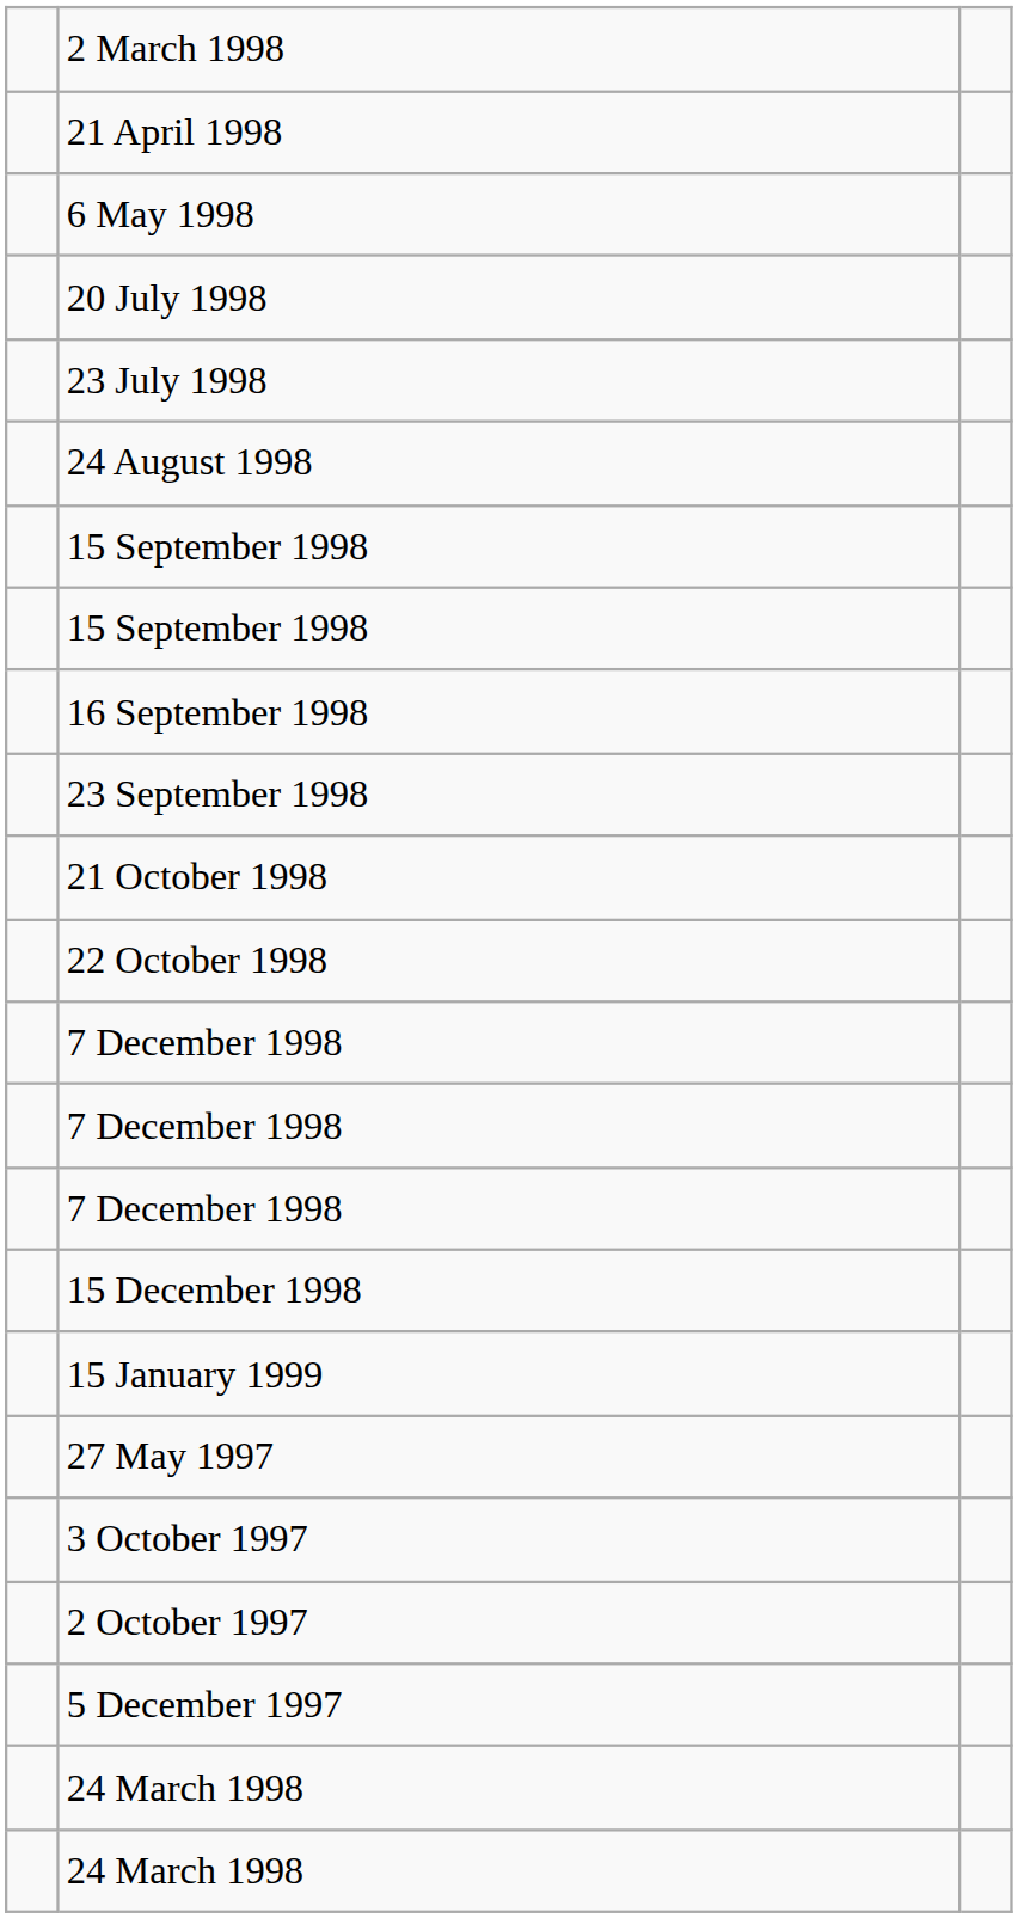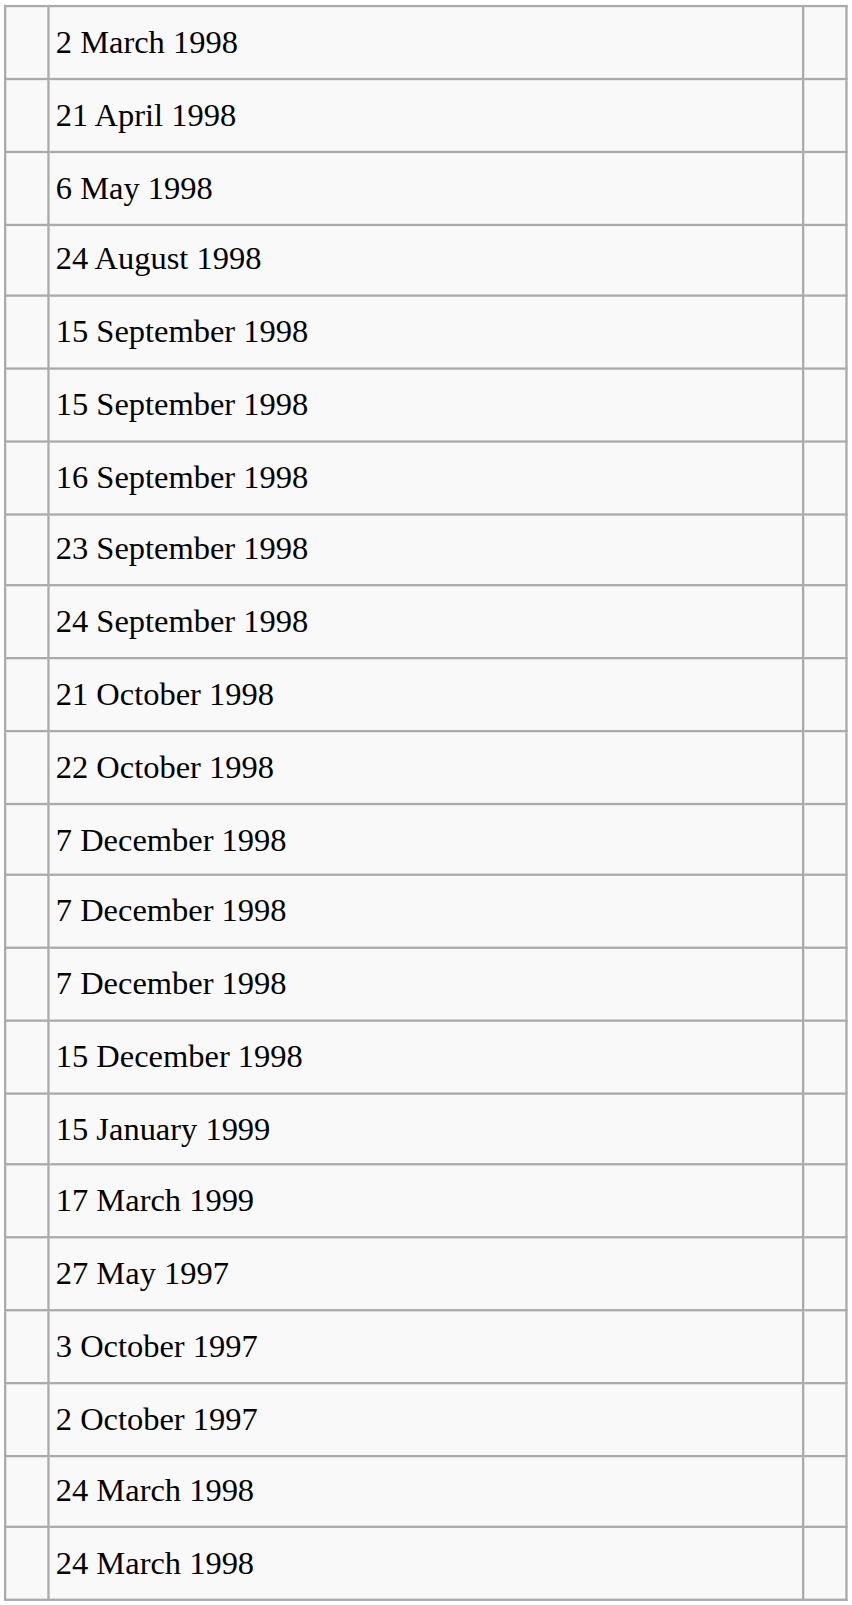 <table class="wikitable" style="font-size: 89%; float: left; width: 26em; margin-right: 1em; height: 700px">
 <tr>
 <td></td>
 <td>2 March 1998</td>
 <td></td>
 </tr>
 <tr>
 <td></td>
 <td>21 April 1998</td>
 <td></td>
 </tr>
 <tr>
 <td></td>
 <td>6 May 1998</td>
-<td></td>
-</tr>
-<tr>
-<td></td>
-<td>20 July 1998</td>
-<td></td>
-</tr>
-<tr>
-<td></td>
-<td>23 July 1998</td>
 <td></td>
 </tr>
 <tr>
 <td></td>
 <td>24 August 1998</td>
 <td></td>
 </tr>
 <tr>
 <td></td>
 <td>15 September 1998</td>
 <td></td>
 </tr>
 <tr>
 <td></td>
 <td>15 September 1998</td>
 <td></td>
 </tr>
 <tr>
 <td></td>
 <td>16 September 1998</td>
 <td></td>
 </tr>
 <tr>
 <td></td>
 <td>23 September 1998</td>
+<td></td>
+</tr>
+<tr>
+<td></td>
+<td>24 September 1998</td>
 <td></td>
 </tr>
 <tr>
 <td></td>
 <td>21 October 1998</td>
 <td></td>
 </tr>
 <tr>
 <td></td>
 <td>22 October 1998</td>
 <td></td>
 </tr>
 <tr>
 <td></td>
 <td>7 December 1998</td>
 <td></td>
 </tr>
 <tr>
 <td></td>
 <td>7 December 1998</td>
 <td></td>
 </tr>
 <tr>
 <td></td>
 <td>7 December 1998</td>
 <td></td>
 </tr>
 <tr>
 <td></td>
 <td>15 December 1998</td>
 <td></td>
 </tr>
 <tr>
 <td></td>
 <td>15 January 1999</td>
 <td></td>
 </tr>
 <tr>
 <td></td>
+<td>17 March 1999</td>
+<td></td>
+</tr>
+<tr>
+<td></td>
 <td>27 May 1997</td>
 <td></td>
 </tr>
 <tr>
 <td></td>
 <td>3 October 1997</td>
 <td></td>
 </tr>
 <tr>
 <td></td>
 <td>2 October 1997</td>
 <td></td>
 </tr>
 <tr>
 <td></td>
-<td>5 December 1997</td>
-<td></td>
-</tr>
-<tr>
-<td></td>
 <td>24 March 1998</td>
 <td></td>
 </tr>
 <tr>
 <td></td>
 <td>24 March 1998</td>
 <td></td>
 </tr>
 </table>
